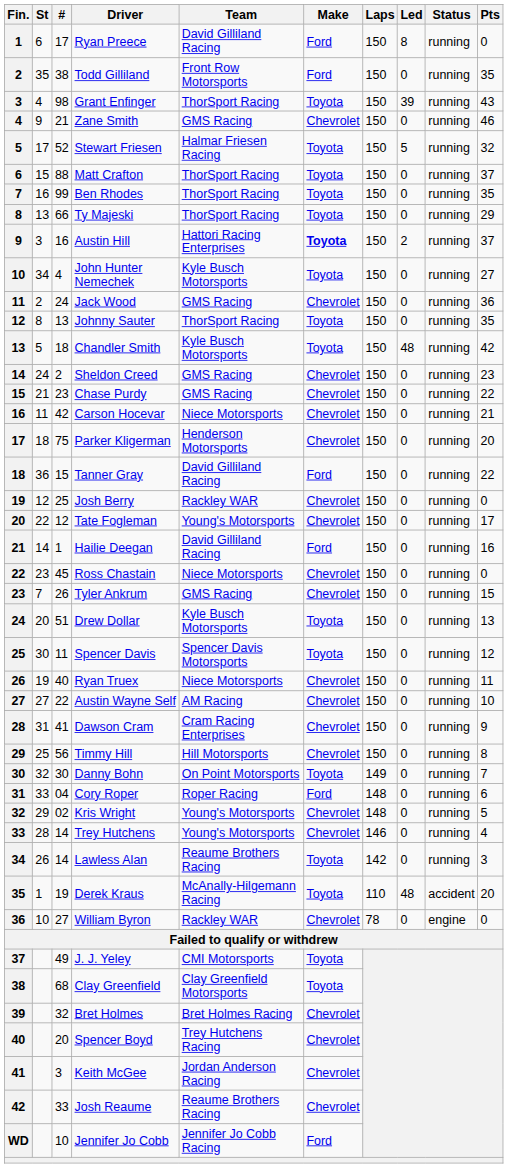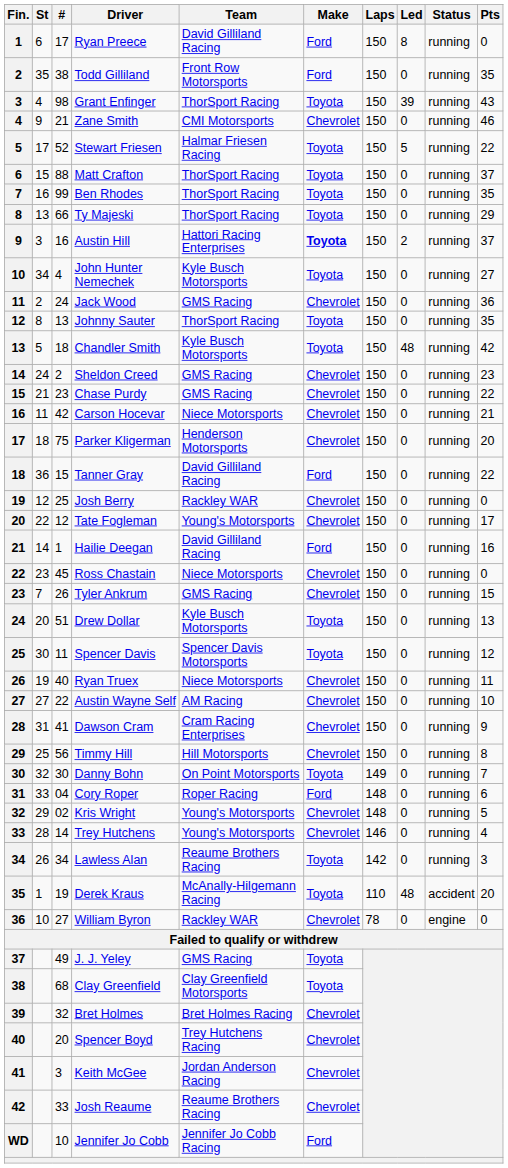 <table class="wikitable" style="font-size:95%">
 <tr>
 <th>Fin.</th>
 <th>St</th>
 <th>#</th>
 <th>Driver</th>
 <th>Team</th>
 <th>Make</th>
 <th>Laps</th>
 <th>Led</th>
 <th>Status</th>
 <th>Pts</th>
 </tr>
 <tr>
 <th>1</th>
 <td>6</td>
 <td>17</td>
 <td><a href='#'>Ryan Preece</a></td>
 <td><a href='#'>David Gilliland Racing</a></td>
 <td><a href='#'>Ford</a></td>
 <td>150</td>
 <td>8</td>
 <td>running</td>
 <td>0</td>
 </tr>
 <tr>
 <th>2</th>
 <td>35</td>
 <td>38</td>
 <td><a href='#'>Todd Gilliland</a></td>
 <td><a href='#'>Front Row Motorsports</a></td>
 <td><a href='#'>Ford</a></td>
 <td>150</td>
 <td>0</td>
 <td>running</td>
 <td>35</td>
 </tr>
 <tr>
 <th>3</th>
 <td>4</td>
 <td>98</td>
 <td><a href='#'>Grant Enfinger</a></td>
 <td><a href='#'>ThorSport Racing</a></td>
 <td><a href='#'>Toyota</a></td>
 <td>150</td>
 <td>39</td>
 <td>running</td>
 <td>43</td>
 </tr>
 <tr>
 <th>4</th>
 <td>9</td>
 <td>21</td>
 <td><a href='#'>Zane Smith</a></td>
-<td><a href='#'>GMS Racing</a></td>
+<td><a href='#'>CMI Motorsports</a></td>
 <td><a href='#'>Chevrolet</a></td>
 <td>150</td>
 <td>0</td>
 <td>running</td>
 <td>46</td>
 </tr>
 <tr>
 <th>5</th>
 <td>17</td>
 <td>52</td>
 <td><a href='#'>Stewart Friesen</a></td>
 <td><a href='#'>Halmar Friesen Racing</a></td>
 <td><a href='#'>Toyota</a></td>
 <td>150</td>
 <td>5</td>
 <td>running</td>
-<td>32</td>
+<td>22</td>
 </tr>
 <tr>
 <th>6</th>
 <td>15</td>
 <td>88</td>
 <td><a href='#'>Matt Crafton</a></td>
 <td><a href='#'>ThorSport Racing</a></td>
 <td><a href='#'>Toyota</a></td>
 <td>150</td>
 <td>0</td>
 <td>running</td>
 <td>37</td>
 </tr>
 <tr>
 <th>7</th>
 <td>16</td>
 <td>99</td>
 <td><a href='#'>Ben Rhodes</a></td>
 <td><a href='#'>ThorSport Racing</a></td>
 <td><a href='#'>Toyota</a></td>
 <td>150</td>
 <td>0</td>
 <td>running</td>
 <td>35</td>
 </tr>
 <tr>
 <th>8</th>
 <td>13</td>
 <td>66</td>
 <td><a href='#'>Ty Majeski</a></td>
 <td><a href='#'>ThorSport Racing</a></td>
 <td><a href='#'>Toyota</a></td>
 <td>150</td>
 <td>0</td>
 <td>running</td>
 <td>29</td>
 </tr>
 <tr>
 <th>9</th>
 <td>3</td>
 <td>16</td>
 <td><a href='#'>Austin Hill</a></td>
 <td><a href='#'>Hattori Racing Enterprises</a></td>
 <td><strong><a href='#'>Toyota</a></strong></td>
 <td>150</td>
 <td>2</td>
 <td>running</td>
 <td>37</td>
 </tr>
 <tr>
 <th>10</th>
 <td>34</td>
 <td>4</td>
 <td><a href='#'>John Hunter Nemechek</a></td>
 <td><a href='#'>Kyle Busch Motorsports</a></td>
 <td><a href='#'>Toyota</a></td>
 <td>150</td>
 <td>0</td>
 <td>running</td>
 <td>27</td>
 </tr>
 <tr>
 <th>11</th>
 <td>2</td>
 <td>24</td>
 <td><a href='#'>Jack Wood</a></td>
 <td><a href='#'>GMS Racing</a></td>
 <td><a href='#'>Chevrolet</a></td>
 <td>150</td>
 <td>0</td>
 <td>running</td>
 <td>36</td>
 </tr>
 <tr>
 <th>12</th>
 <td>8</td>
 <td>13</td>
 <td><a href='#'>Johnny Sauter</a></td>
 <td><a href='#'>ThorSport Racing</a></td>
 <td><a href='#'>Toyota</a></td>
 <td>150</td>
 <td>0</td>
 <td>running</td>
 <td>35</td>
 </tr>
 <tr>
 <th>13</th>
 <td>5</td>
 <td>18</td>
 <td><a href='#'>Chandler Smith</a></td>
 <td><a href='#'>Kyle Busch Motorsports</a></td>
 <td><a href='#'>Toyota</a></td>
 <td>150</td>
 <td>48</td>
 <td>running</td>
 <td>42</td>
 </tr>
 <tr>
 <th>14</th>
 <td>24</td>
 <td>2</td>
 <td><a href='#'>Sheldon Creed</a></td>
 <td><a href='#'>GMS Racing</a></td>
 <td><a href='#'>Chevrolet</a></td>
 <td>150</td>
 <td>0</td>
 <td>running</td>
 <td>23</td>
 </tr>
 <tr>
 <th>15</th>
 <td>21</td>
 <td>23</td>
 <td><a href='#'>Chase Purdy</a></td>
 <td><a href='#'>GMS Racing</a></td>
 <td><a href='#'>Chevrolet</a></td>
 <td>150</td>
 <td>0</td>
 <td>running</td>
 <td>22</td>
 </tr>
 <tr>
 <th>16</th>
 <td>11</td>
 <td>42</td>
 <td><a href='#'>Carson Hocevar</a></td>
 <td><a href='#'>Niece Motorsports</a></td>
 <td><a href='#'>Chevrolet</a></td>
 <td>150</td>
 <td>0</td>
 <td>running</td>
 <td>21</td>
 </tr>
 <tr>
 <th>17</th>
 <td>18</td>
 <td>75</td>
 <td><a href='#'>Parker Kligerman</a></td>
 <td><a href='#'>Henderson Motorsports</a></td>
 <td><a href='#'>Chevrolet</a></td>
 <td>150</td>
 <td>0</td>
 <td>running</td>
 <td>20</td>
 </tr>
 <tr>
 <th>18</th>
 <td>36</td>
 <td>15</td>
 <td><a href='#'>Tanner Gray</a></td>
 <td><a href='#'>David Gilliland Racing</a></td>
 <td><a href='#'>Ford</a></td>
 <td>150</td>
 <td>0</td>
 <td>running</td>
 <td>22</td>
 </tr>
 <tr>
 <th>19</th>
 <td>12</td>
 <td>25</td>
 <td><a href='#'>Josh Berry</a></td>
 <td><a href='#'>Rackley WAR</a></td>
 <td><a href='#'>Chevrolet</a></td>
 <td>150</td>
 <td>0</td>
 <td>running</td>
 <td>0</td>
 </tr>
 <tr>
 <th>20</th>
 <td>22</td>
 <td>12</td>
 <td><a href='#'>Tate Fogleman</a></td>
 <td><a href='#'>Young's Motorsports</a></td>
 <td><a href='#'>Chevrolet</a></td>
 <td>150</td>
 <td>0</td>
 <td>running</td>
 <td>17</td>
 </tr>
 <tr>
 <th>21</th>
 <td>14</td>
 <td>1</td>
 <td><a href='#'>Hailie Deegan</a></td>
 <td><a href='#'>David Gilliland Racing</a></td>
 <td><a href='#'>Ford</a></td>
 <td>150</td>
 <td>0</td>
 <td>running</td>
 <td>16</td>
 </tr>
 <tr>
 <th>22</th>
 <td>23</td>
 <td>45</td>
 <td><a href='#'>Ross Chastain</a></td>
 <td><a href='#'>Niece Motorsports</a></td>
 <td><a href='#'>Chevrolet</a></td>
 <td>150</td>
 <td>0</td>
 <td>running</td>
 <td>0</td>
 </tr>
 <tr>
 <th>23</th>
 <td>7</td>
 <td>26</td>
 <td><a href='#'>Tyler Ankrum</a></td>
 <td><a href='#'>GMS Racing</a></td>
 <td><a href='#'>Chevrolet</a></td>
 <td>150</td>
 <td>0</td>
 <td>running</td>
 <td>15</td>
 </tr>
 <tr>
 <th>24</th>
 <td>20</td>
 <td>51</td>
 <td><a href='#'>Drew Dollar</a></td>
 <td><a href='#'>Kyle Busch Motorsports</a></td>
 <td><a href='#'>Toyota</a></td>
 <td>150</td>
 <td>0</td>
 <td>running</td>
 <td>13</td>
 </tr>
 <tr>
 <th>25</th>
 <td>30</td>
 <td>11</td>
 <td><a href='#'>Spencer Davis</a></td>
 <td><a href='#'>Spencer Davis Motorsports</a></td>
 <td><a href='#'>Toyota</a></td>
 <td>150</td>
 <td>0</td>
 <td>running</td>
 <td>12</td>
 </tr>
 <tr>
 <th>26</th>
 <td>19</td>
 <td>40</td>
 <td><a href='#'>Ryan Truex</a></td>
 <td><a href='#'>Niece Motorsports</a></td>
 <td><a href='#'>Chevrolet</a></td>
 <td>150</td>
 <td>0</td>
 <td>running</td>
 <td>11</td>
 </tr>
 <tr>
 <th>27</th>
 <td>27</td>
 <td>22</td>
 <td><a href='#'>Austin Wayne Self</a></td>
 <td><a href='#'>AM Racing</a></td>
 <td><a href='#'>Chevrolet</a></td>
 <td>150</td>
 <td>0</td>
 <td>running</td>
 <td>10</td>
 </tr>
 <tr>
 <th>28</th>
 <td>31</td>
 <td>41</td>
 <td><a href='#'>Dawson Cram</a></td>
 <td><a href='#'>Cram Racing Enterprises</a></td>
 <td><a href='#'>Chevrolet</a></td>
 <td>150</td>
 <td>0</td>
 <td>running</td>
 <td>9</td>
 </tr>
 <tr>
 <th>29</th>
 <td>25</td>
 <td>56</td>
 <td><a href='#'>Timmy Hill</a></td>
 <td><a href='#'>Hill Motorsports</a></td>
 <td><a href='#'>Chevrolet</a></td>
 <td>150</td>
 <td>0</td>
 <td>running</td>
 <td>8</td>
 </tr>
 <tr>
 <th>30</th>
 <td>32</td>
 <td>30</td>
 <td><a href='#'>Danny Bohn</a></td>
 <td><a href='#'>On Point Motorsports</a></td>
 <td><a href='#'>Toyota</a></td>
 <td>149</td>
 <td>0</td>
 <td>running</td>
 <td>7</td>
 </tr>
 <tr>
 <th>31</th>
 <td>33</td>
 <td>04</td>
 <td><a href='#'>Cory Roper</a></td>
 <td><a href='#'>Roper Racing</a></td>
 <td><a href='#'>Ford</a></td>
 <td>148</td>
 <td>0</td>
 <td>running</td>
 <td>6</td>
 </tr>
 <tr>
 <th>32</th>
 <td>29</td>
 <td>02</td>
 <td><a href='#'>Kris Wright</a></td>
 <td><a href='#'>Young's Motorsports</a></td>
 <td><a href='#'>Chevrolet</a></td>
 <td>148</td>
 <td>0</td>
 <td>running</td>
 <td>5</td>
 </tr>
 <tr>
 <th>33</th>
 <td>28</td>
 <td>14</td>
 <td><a href='#'>Trey Hutchens</a></td>
 <td><a href='#'>Young's Motorsports</a></td>
 <td><a href='#'>Chevrolet</a></td>
 <td>146</td>
 <td>0</td>
 <td>running</td>
 <td>4</td>
 </tr>
 <tr>
 <th>34</th>
 <td>26</td>
-<td>14</td>
+<td>34</td>
 <td><a href='#'>Lawless Alan</a></td>
 <td><a href='#'>Reaume Brothers Racing</a></td>
 <td><a href='#'>Toyota</a></td>
 <td>142</td>
 <td>0</td>
 <td>running</td>
 <td>3</td>
 </tr>
 <tr>
 <th>35</th>
 <td>1</td>
 <td>19</td>
 <td><a href='#'>Derek Kraus</a></td>
 <td><a href='#'>McAnally-Hilgemann Racing</a></td>
 <td><a href='#'>Toyota</a></td>
 <td>110</td>
 <td>48</td>
 <td>accident</td>
 <td>20</td>
 </tr>
 <tr>
 <th>36</th>
 <td>10</td>
 <td>27</td>
 <td><a href='#'>William Byron</a></td>
 <td><a href='#'>Rackley WAR</a></td>
 <td><a href='#'>Chevrolet</a></td>
 <td>78</td>
 <td>0</td>
 <td>engine</td>
 <td>0</td>
 </tr>
 <tr>
 <th colspan="10">Failed to qualify or withdrew</th>
 </tr>
 <tr>
 <th>37</th>
 <td></td>
 <td>49</td>
 <td><a href='#'>J. J. Yeley</a></td>
-<td><a href='#'>CMI Motorsports</a></td>
+<td><a href='#'>GMS Racing</a></td>
 <td><a href='#'>Toyota</a></td>
 <th colspan="4" rowspan="7"></th>
 </tr>
 <tr>
 <th>38</th>
 <td></td>
 <td>68</td>
 <td><a href='#'>Clay Greenfield</a></td>
 <td><a href='#'>Clay Greenfield Motorsports</a></td>
 <td><a href='#'>Toyota</a></td>
 </tr>
 <tr>
 <th>39</th>
 <td></td>
 <td>32</td>
 <td><a href='#'>Bret Holmes</a></td>
 <td><a href='#'>Bret Holmes Racing</a></td>
 <td><a href='#'>Chevrolet</a></td>
 </tr>
 <tr>
 <th>40</th>
 <td></td>
 <td>20</td>
 <td><a href='#'>Spencer Boyd</a></td>
 <td><a href='#'>Trey Hutchens Racing</a></td>
 <td><a href='#'>Chevrolet</a></td>
 </tr>
 <tr>
 <th>41</th>
 <td></td>
 <td>3</td>
 <td><a href='#'>Keith McGee</a></td>
 <td><a href='#'>Jordan Anderson Racing</a></td>
 <td><a href='#'>Chevrolet</a></td>
 </tr>
 <tr>
 <th>42</th>
 <td></td>
 <td>33</td>
 <td><a href='#'>Josh Reaume</a></td>
 <td><a href='#'>Reaume Brothers Racing</a></td>
 <td><a href='#'>Chevrolet</a></td>
 </tr>
 <tr>
 <th>WD</th>
 <td></td>
 <td>10</td>
 <td><a href='#'>Jennifer Jo Cobb</a></td>
 <td><a href='#'>Jennifer Jo Cobb Racing</a></td>
 <td><a href='#'>Ford</a></td>
 </tr>
 <tr>
 <th colspan="10"></th>
 </tr>
 </table>
